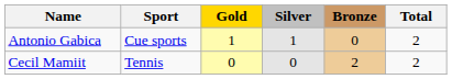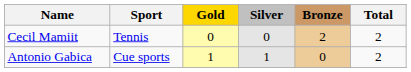 <table class="wikitable" style="text-align:center;">
 <tr>
 <th width=120>Name</th>
 <th width=80>Sport</th>
 <td bgcolor=gold width=60><strong>Gold</strong></td>
 <td bgcolor=silver width=60><strong>Silver</strong></td>
 <td bgcolor=#cc9966 width=60><strong>Bronze</strong></td>
 <th width=60>Total</th>
 </tr>
 <tr>
+<td align=left><a href='#'>Cecil Mamiit</a></td>
+<td align=left><a href='#'>Tennis</a></td>
+<td bgcolor=#fffcaf>0</td>
+<td bgcolor=#e5e5e5>0</td>
+<td bgcolor=#eecc99>2</td>
+<td>2</td>
+</tr>
+<tr>
 <td align=left><a href='#'>Antonio Gabica</a></td>
 <td align=left><a href='#'>Cue sports</a></td>
 <td bgcolor=#fffcaf>1</td>
 <td bgcolor=#e5e5e5>1</td>
 <td bgcolor=#eecc99>0</td>
 <td>2</td>
 </tr>
-<tr>
-<td align=left><a href='#'>Cecil Mamiit</a></td>
-<td align=left><a href='#'>Tennis</a></td>
-<td bgcolor=#fffcaf>0</td>
-<td bgcolor=#e5e5e5>0</td>
-<td bgcolor=#eecc99>2</td>
-<td>2</td>
-</tr>
 </table>
